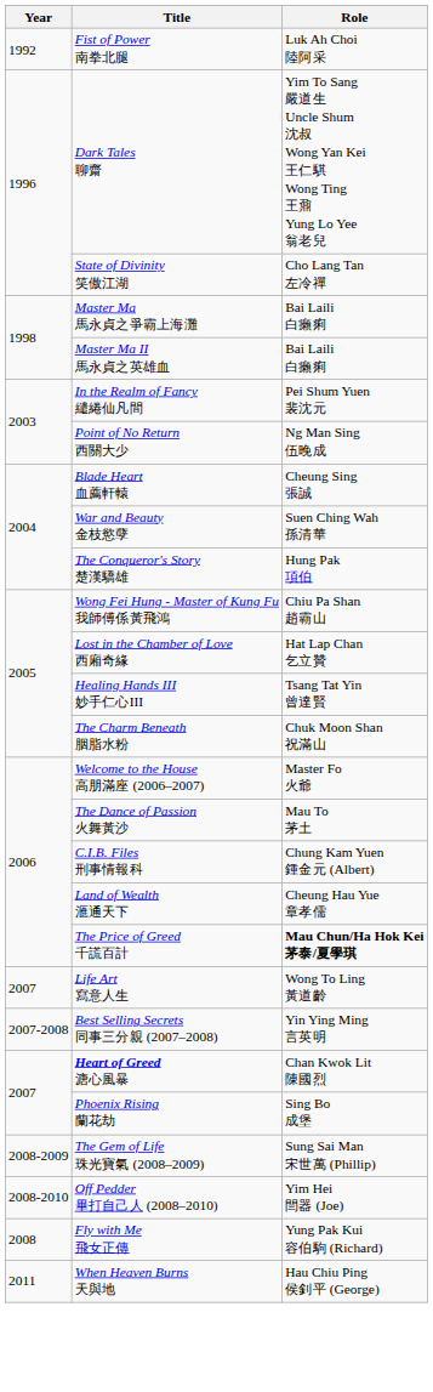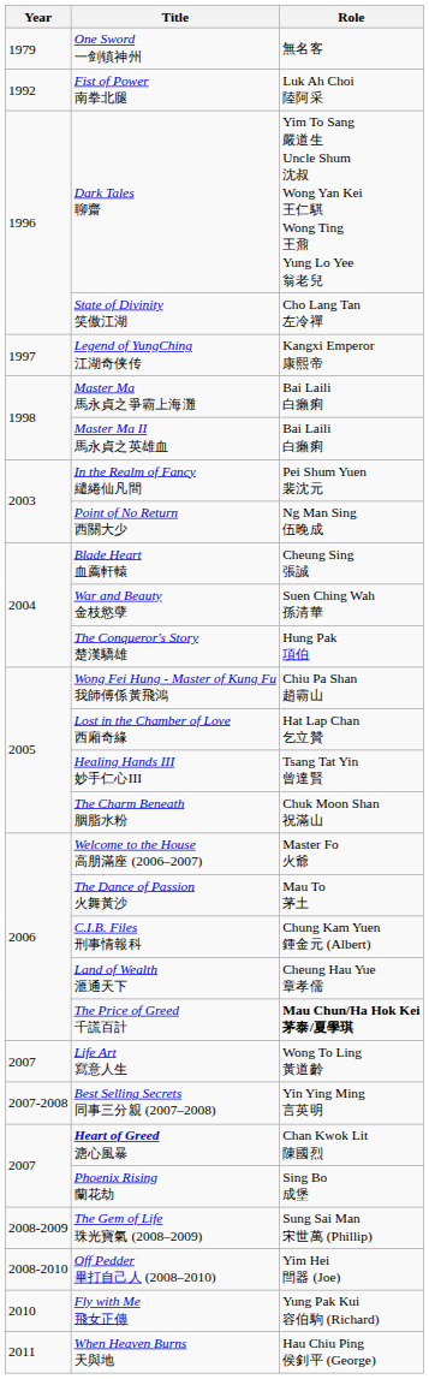 <table class="wikitable" style="font-size: 95%;">
 <tr>
 <th>Year</th>
 <th>Title</th>
 <th>Role</th>
+</tr>
+<tr>
+<td rowspan="1">1979</td>
+<td><em><a href='#'>One Sword</a></em><br>一剑镇神州</td>
+<td>無名客</td>
 </tr>
 <tr>
 <td rowspan="1">1992</td>
 <td><em><a href='#'>Fist of Power</a></em><br>南拳北腿</td>
 <td>Luk Ah Choi<br>陸阿采</td>
 </tr>
 <tr>
 <td rowspan="2">1996</td>
 <td><em><a href='#'>Dark Tales</a></em><br>聊齋</td>
 <td>Yim To Sang<br>嚴道生<br>Uncle Shum<br>沈叔<br>Wong Yan Kei<br>王仁騏<br>Wong Ting<br>王鼐<br>Yung Lo Yee<br>翁老兒</td>
 </tr>
 <tr>
 <td><em><a href='#'>State of Divinity</a></em><br>笑傲江湖</td>
 <td>Cho Lang Tan<br>左冷禪</td>
+</tr>
+<tr>
+<td rowspan="1">1997</td>
+<td><em><a href='#'>Legend of YungChing</a></em><br>江湖奇侠传</td>
+<td>Kangxi Emperor<br>康熙帝</td>
 </tr>
 <tr>
 <td rowspan="2">1998</td>
 <td><em><a href='#'>Master Ma</a></em><br>馬永貞之爭霸上海灘</td>
 <td>Bai Laili<br>白癩痢</td>
 </tr>
 <tr>
 <td><em><a href='#'>Master Ma II</a></em><br>馬永貞之英雄血</td>
 <td>Bai Laili<br>白癩痢</td>
 </tr>
 <tr>
 <td rowspan="2">2003</td>
 <td><em><a href='#'>In the Realm of Fancy</a></em><br>繾綣仙凡間</td>
 <td>Pei Shum Yuen<br>裴沈元</td>
 </tr>
 <tr>
 <td><em><a href='#'>Point of No Return</a></em><br>西關大少</td>
 <td>Ng Man Sing<br>伍晚成</td>
 </tr>
 <tr>
 <td rowspan="3">2004</td>
 <td><em><a href='#'>Blade Heart</a></em><br>血薦軒轅</td>
 <td>Cheung Sing<br>張誠</td>
 </tr>
 <tr>
 <td><em><a href='#'>War and Beauty</a></em><br>金枝慾孽</td>
 <td>Suen Ching Wah<br>孫清華</td>
 </tr>
 <tr>
 <td><em><a href='#'>The Conqueror's Story</a></em><br>楚漢驕雄</td>
 <td>Hung Pak<br><a href='#'>項伯</a></td>
 </tr>
 <tr>
 <td rowspan="4">2005</td>
 <td><em><a href='#'>Wong Fei Hung - Master of Kung Fu</a></em><br>我師傅係黃飛鴻</td>
 <td>Chiu Pa Shan<br>趙霸山</td>
 </tr>
 <tr>
 <td><em><a href='#'>Lost in the Chamber of Love</a></em><br>西廂奇緣</td>
 <td>Hat Lap Chan<br>乞立贊</td>
 </tr>
 <tr>
 <td><em><a href='#'>Healing Hands III</a></em><br>妙手仁心III</td>
 <td>Tsang Tat Yin<br>曾達賢</td>
 </tr>
 <tr>
 <td><em><a href='#'>The Charm Beneath</a></em><br>胭脂水粉</td>
 <td>Chuk Moon Shan<br>祝滿山</td>
 </tr>
 <tr>
 <td rowspan="5">2006</td>
 <td><em><a href='#'>Welcome to the House</a></em><br>高朋滿座 (2006–2007)</td>
 <td>Master Fo<br>火爺</td>
 </tr>
 <tr>
 <td><em><a href='#'>The Dance of Passion</a></em><br>火舞黃沙</td>
 <td>Mau To<br>茅土</td>
 </tr>
 <tr>
 <td><em><a href='#'>C.I.B. Files</a></em><br>刑事情報科</td>
 <td>Chung Kam Yuen<br>鍾金元 (Albert)</td>
 </tr>
 <tr>
 <td><em><a href='#'>Land of Wealth</a></em><br>滙通天下</td>
 <td>Cheung Hau Yue<br>章孝儒</td>
 </tr>
 <tr>
 <td><em><a href='#'>The Price of Greed</a></em><br>千謊百計</td>
 <td><strong>Mau Chun/Ha Hok Kei<br>茅泰/夏學琪</strong></td>
 </tr>
 <tr>
 <td>2007</td>
 <td><em><a href='#'>Life Art</a></em><br>寫意人生</td>
 <td>Wong To Ling<br>黃道齡</td>
 </tr>
 <tr>
 <td>2007-2008</td>
 <td><em><a href='#'>Best Selling Secrets</a></em><br>同事三分親 (2007–2008)</td>
 <td>Yin Ying Ming<br>言英明</td>
 </tr>
 <tr>
 <td rowspan="2">2007</td>
 <td><strong><em><a href='#'>Heart of Greed</a></em></strong><br>溏心風暴</td>
 <td>Chan Kwok Lit<br>陳國烈</td>
 </tr>
 <tr>
 <td><em><a href='#'>Phoenix Rising</a></em><br>蘭花劫</td>
 <td>Sing Bo<br>成堡</td>
 </tr>
 <tr>
 <td>2008-2009</td>
 <td><em><a href='#'>The Gem of Life</a></em><br>珠光寶氣 (2008–2009)</td>
 <td>Sung Sai Man<br>宋世萬 (Phillip)</td>
 </tr>
 <tr>
 <td>2008-2010</td>
 <td><em><a href='#'>Off Pedder</a></em><br><a href='#'>畢打自己人</a> (2008–2010)</td>
 <td>Yim Hei<br>閆器 (Joe)</td>
 </tr>
 <tr>
-<td>2008</td>
+<td>2010</td>
 <td><em><a href='#'>Fly with Me</a></em><br><a href='#'>飛女正傳</a></td>
 <td>Yung Pak Kui<br>容伯駒 (Richard)</td>
 </tr>
 <tr>
 <td>2011</td>
 <td><em><a href='#'>When Heaven Burns</a></em><br>天與地</td>
 <td>Hau Chiu Ping<br>侯釗平 (George)</td>
 </tr>
 </table>
